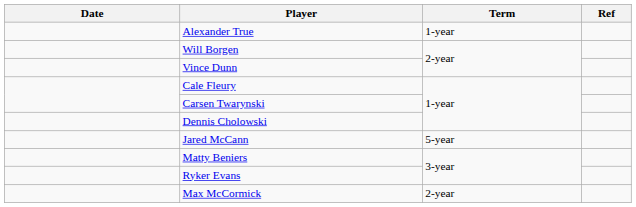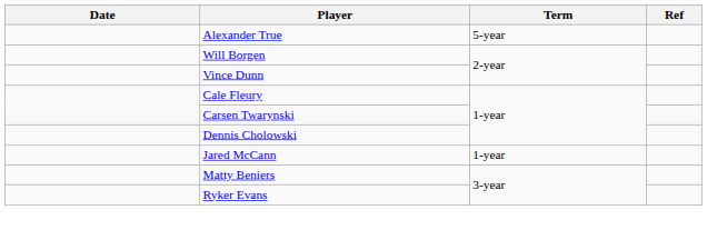 <table class="wikitable" width=100%>
 <tr bgcolor="#dddddd">
 <th style="width: 10em;">Date</th>
 <th style="width: 14em;">Player</th>
 <th style="width: 9em;">Term</th>
 <th style="width: 2.5em;">Ref</th>
 </tr>
 <tr>
 <td></td>
 <td><a href='#'>Alexander True</a></td>
-<td>1-year</td>
+<td>5-year</td>
 <td></td>
 </tr>
 <tr>
 <td></td>
 <td><a href='#'>Will Borgen</a></td>
 <td rowspan=2>2-year</td>
 <td></td>
 </tr>
 <tr>
 <td></td>
 <td><a href='#'>Vince Dunn</a></td>
 <td></td>
 </tr>
 <tr>
 <td rowspan=2></td>
 <td><a href='#'>Cale Fleury</a></td>
 <td rowspan=3>1-year</td>
 <td></td>
 </tr>
 <tr>
 <td><a href='#'>Carsen Twarynski</a></td>
 <td></td>
 </tr>
 <tr>
 <td></td>
 <td><a href='#'>Dennis Cholowski</a></td>
 <td></td>
 </tr>
 <tr>
 <td></td>
 <td><a href='#'>Jared McCann</a></td>
-<td>5-year</td>
+<td>1-year</td>
 <td></td>
 </tr>
 <tr>
 <td></td>
 <td><a href='#'>Matty Beniers</a></td>
 <td rowspan=2>3-year</td>
 <td></td>
 </tr>
 <tr>
 <td></td>
 <td><a href='#'>Ryker Evans</a></td>
 <td></td>
 </tr>
-<tr>
-<td></td>
-<td><a href='#'>Max McCormick</a></td>
-<td>2-year</td>
-<td></td>
-</tr>
 </table>
